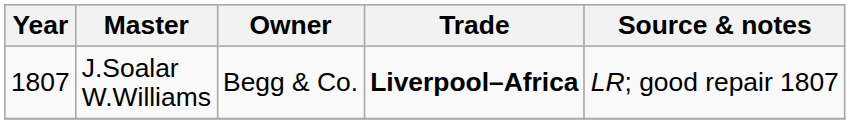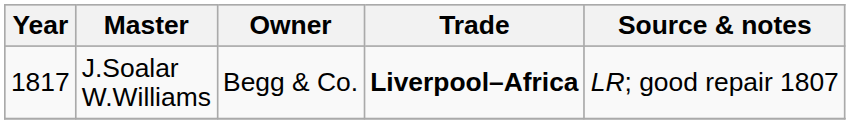 <table class=" wikitable">
 <tr>
 <th>Year</th>
 <th>Master</th>
 <th>Owner</th>
 <th>Trade</th>
 <th>Source & notes</th>
 </tr>
 <tr>
-<td>1807</td>
+<td>1817</td>
 <td>J.Soalar<br>W.Williams</td>
 <td>Begg & Co.</td>
 <td><strong>Liverpool–Africa</strong></td>
 <td><em>LR</em>; good repair 1807</td>
 </tr>
 <tr>
 </tr>
 </table>
